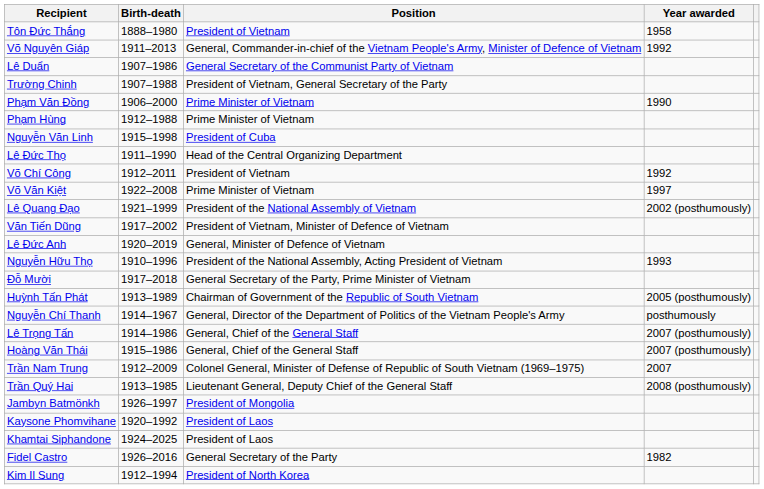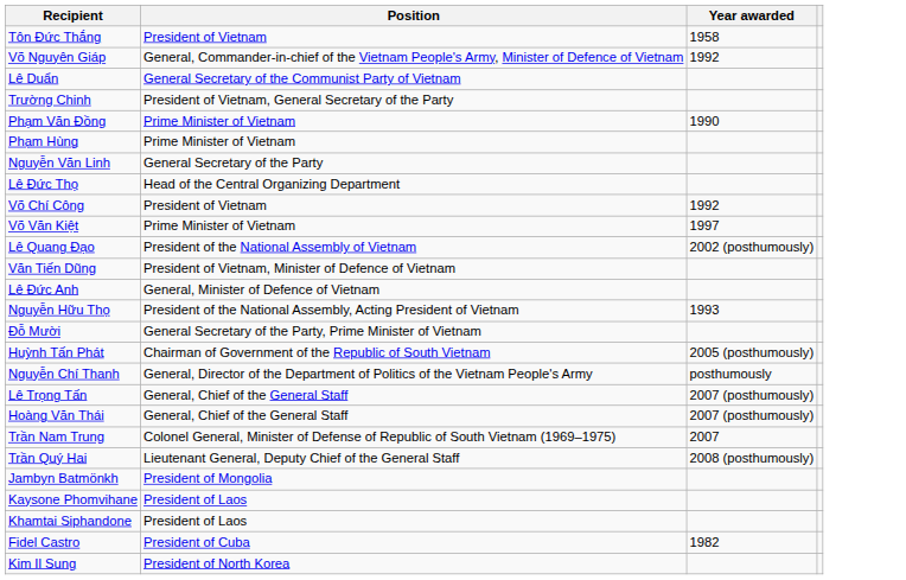 <table class="wikitable sortable">
 <tr>
 <th>Recipient</th>
-<th>Birth-death</th>
 <th>Position</th>
 <th>Year awarded</th>
 <th class="unsortable"></th>
 </tr>
 <tr>
 <td><a href='#'>Tôn Đức Thắng</a></td>
-<td>1888–1980</td>
 <td><a href='#'>President of Vietnam</a></td>
 <td>1958</td>
 <td></td>
 </tr>
 <tr>
 <td><a href='#'>Võ Nguyên Giáp</a></td>
-<td>1911–2013</td>
 <td>General, Commander-in-chief of the <a href='#'>Vietnam People's Army</a>, <a href='#'>Minister of Defence of Vietnam</a></td>
 <td>1992</td>
 <td></td>
 </tr>
 <tr>
 <td><a href='#'>Lê Duẩn</a></td>
-<td>1907–1986</td>
 <td><a href='#'>General Secretary of the Communist Party of Vietnam</a></td>
 <td></td>
 <td></td>
 </tr>
 <tr>
 <td><a href='#'>Trường Chinh</a></td>
-<td>1907–1988</td>
 <td>President of Vietnam, General Secretary of the Party</td>
 <td></td>
 <td></td>
 </tr>
 <tr>
 <td><a href='#'>Phạm Văn Đồng</a></td>
-<td>1906–2000</td>
 <td><a href='#'>Prime Minister of Vietnam</a></td>
 <td>1990</td>
 <td></td>
 </tr>
 <tr>
 <td><a href='#'>Phạm Hùng</a></td>
-<td>1912–1988</td>
 <td>Prime Minister of Vietnam</td>
 <td></td>
 <td></td>
 </tr>
 <tr>
 <td><a href='#'>Nguyễn Văn Linh</a></td>
-<td>1915–1998</td>
-<td><a href='#'>President of Cuba</a></td>
+<td>General Secretary of the Party</td>
 <td></td>
 <td></td>
 </tr>
 <tr>
 <td><a href='#'>Lê Đức Thọ</a></td>
-<td>1911–1990</td>
 <td>Head of the Central Organizing Department</td>
 <td></td>
 <td></td>
 </tr>
 <tr>
 <td><a href='#'>Võ Chí Công</a></td>
-<td>1912–2011</td>
 <td>President of Vietnam</td>
 <td>1992</td>
 <td></td>
 </tr>
 <tr>
 <td><a href='#'>Võ Văn Kiệt</a></td>
-<td>1922–2008</td>
 <td>Prime Minister of Vietnam</td>
 <td>1997</td>
 <td></td>
 </tr>
 <tr>
 <td><a href='#'>Lê Quang Đạo</a></td>
-<td>1921–1999</td>
 <td>President of the <a href='#'>National Assembly of Vietnam</a></td>
 <td>2002 (posthumously)</td>
 <td></td>
 </tr>
 <tr>
 <td><a href='#'>Văn Tiến Dũng</a></td>
-<td>1917–2002</td>
 <td>President of Vietnam, Minister of Defence of Vietnam</td>
 <td></td>
 <td></td>
 </tr>
 <tr>
 <td><a href='#'>Lê Đức Anh</a></td>
-<td>1920–2019</td>
 <td>General, Minister of Defence of Vietnam</td>
 <td></td>
 <td></td>
 </tr>
 <tr>
 <td><a href='#'>Nguyễn Hữu Thọ</a></td>
-<td>1910–1996</td>
 <td>President of the National Assembly, Acting President of Vietnam</td>
 <td>1993</td>
 <td></td>
 </tr>
 <tr>
 <td><a href='#'>Đỗ Mười</a></td>
-<td>1917–2018</td>
 <td>General Secretary of the Party, Prime Minister of Vietnam</td>
 <td></td>
 <td></td>
 </tr>
 <tr>
 <td><a href='#'>Huỳnh Tấn Phát</a></td>
-<td>1913–1989</td>
 <td>Chairman of Government of the <a href='#'>Republic of South Vietnam</a></td>
 <td>2005 (posthumously)</td>
 <td></td>
 </tr>
 <tr>
 <td><a href='#'>Nguyễn Chí Thanh</a></td>
-<td>1914–1967</td>
 <td>General, Director of the Department of Politics of the Vietnam People's Army</td>
 <td>posthumously</td>
 <td></td>
 </tr>
 <tr>
 <td><a href='#'>Lê Trọng Tấn</a></td>
-<td>1914–1986</td>
 <td>General, Chief of the <a href='#'>General Staff</a></td>
 <td>2007 (posthumously)</td>
 <td></td>
 </tr>
 <tr>
 <td><a href='#'>Hoàng Văn Thái</a></td>
-<td>1915–1986</td>
 <td>General, Chief of the General Staff</td>
 <td>2007 (posthumously)</td>
 <td></td>
 </tr>
 <tr>
 <td><a href='#'>Trần Nam Trung</a></td>
-<td>1912–2009</td>
 <td>Colonel General, Minister of Defense of Republic of South Vietnam (1969–1975)</td>
 <td>2007</td>
 <td></td>
 </tr>
 <tr>
 <td><a href='#'>Trần Quý Hai</a></td>
-<td>1913–1985</td>
 <td>Lieutenant General, Deputy Chief of the General Staff</td>
 <td>2008 (posthumously)</td>
 <td></td>
 </tr>
 <tr>
 <td><a href='#'>Jambyn Batmönkh</a></td>
-<td>1926–1997</td>
 <td><a href='#'>President of Mongolia</a></td>
 <td></td>
 <td></td>
 </tr>
 <tr>
 <td><a href='#'>Kaysone Phomvihane</a></td>
-<td>1920–1992</td>
 <td><a href='#'>President of Laos</a></td>
 <td></td>
 <td></td>
 </tr>
 <tr>
 <td><a href='#'>Khamtai Siphandone</a></td>
-<td>1924–2025</td>
 <td>President of Laos</td>
 <td></td>
 <td></td>
 </tr>
 <tr>
 <td><a href='#'>Fidel Castro</a></td>
-<td>1926–2016</td>
-<td>General Secretary of the Party</td>
+<td><a href='#'>President of Cuba</a></td>
 <td>1982</td>
 <td></td>
 </tr>
 <tr>
 <td><a href='#'>Kim Il Sung</a></td>
-<td>1912–1994</td>
 <td><a href='#'>President of North Korea</a></td>
 <td></td>
 <td></td>
 </tr>
 </table>
